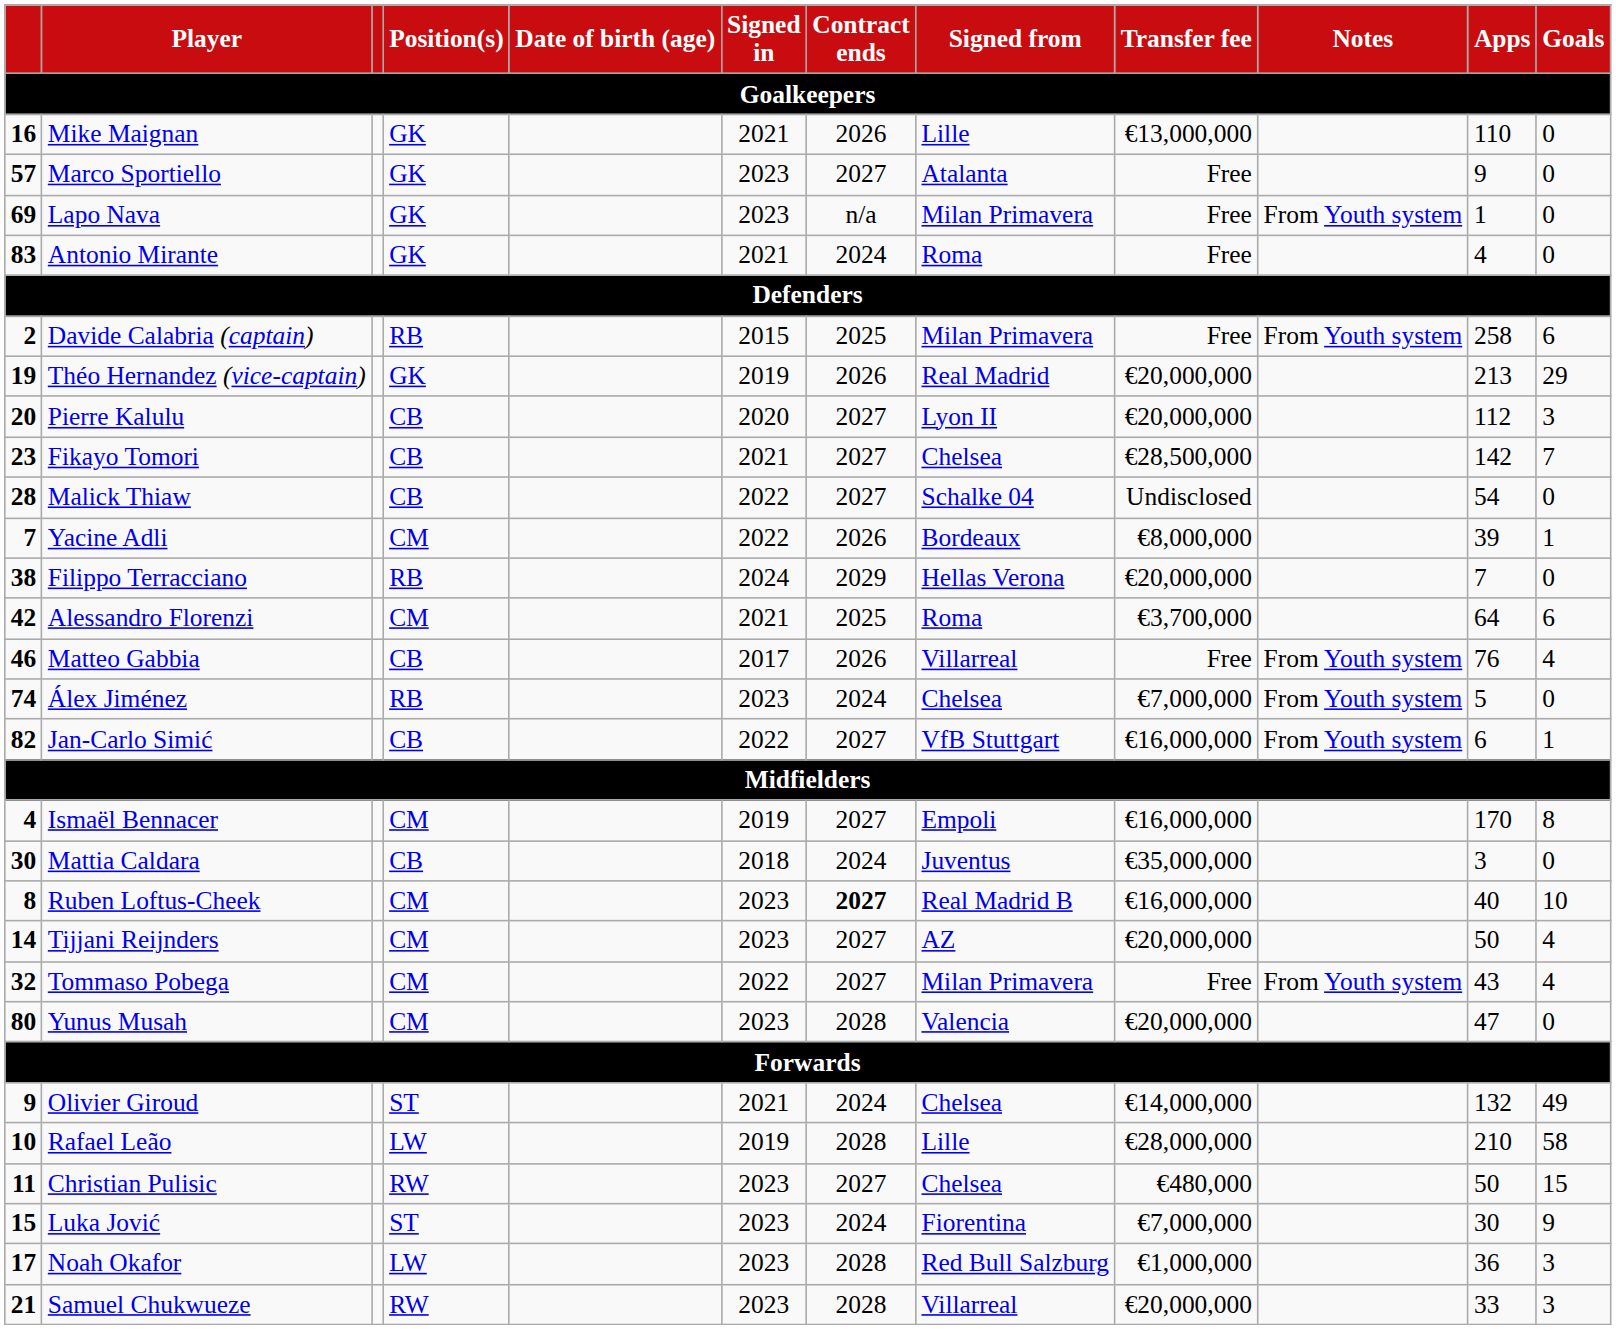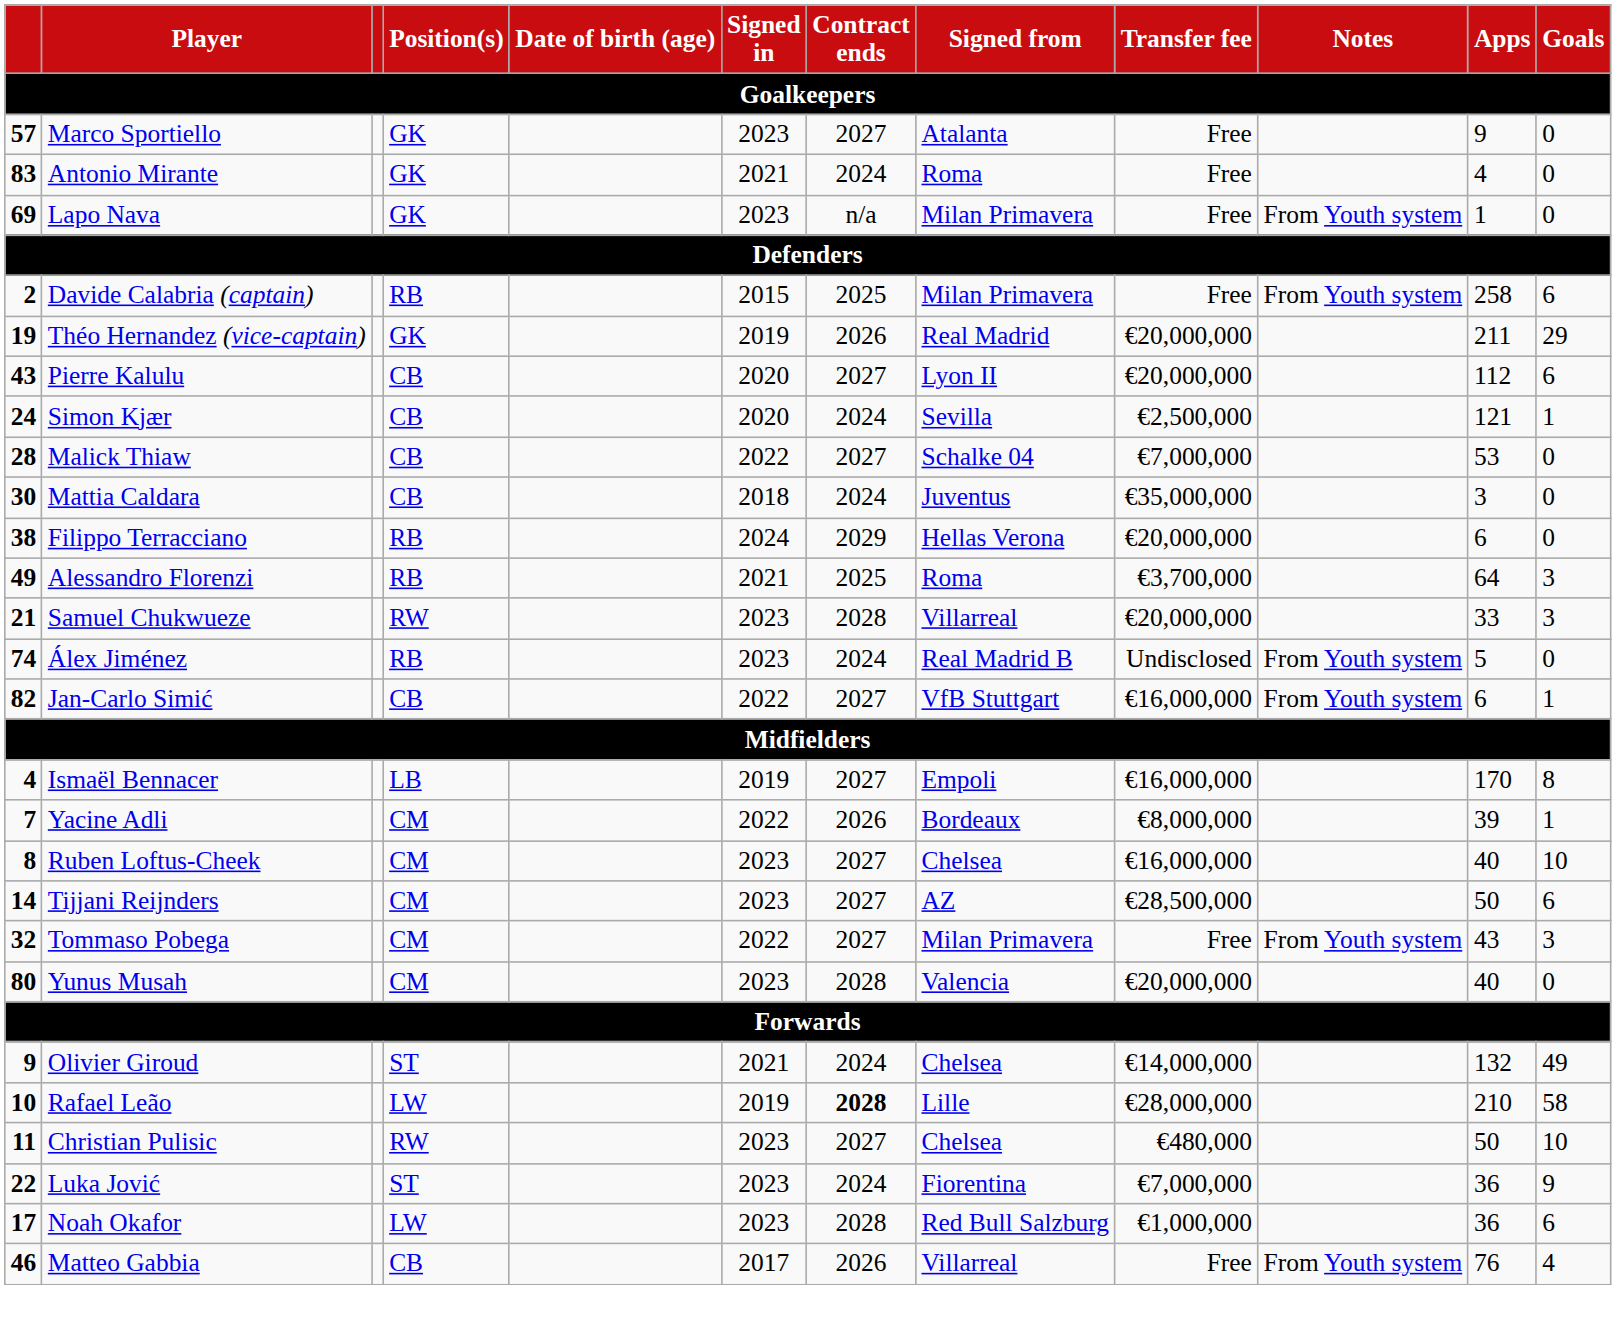 <table class="wikitable sortable">
 <tr>
 <th style="background:#c90c0f; color:white; text-align:center"></th>
 <th style="background:#c90c0f; color:white; text-align:center">Player</th>
 <th style="background:#c90c0f; color:white; text-align:center"></th>
 <th style="background:#c90c0f; color:white; text-align:center">Position(s)</th>
 <th style="background:#c90c0f; color:white; text-align:center">Date of birth (age)</th>
 <th style="background:#c90c0f; color:white; text-align:center;">Signed<br>in</th>
 <th style="background:#c90c0f; color:white; text-align:center;">Contract<br>ends</th>
 <th style="background:#c90c0f; color:white; text-align:center;">Signed from</th>
 <th style="background:#c90c0f; color:white; text-align:center;">Transfer fee</th>
 <th style="background:#c90c0f; color:white; text-align:center;">Notes</th>
 <th style="background:#c90c0f; color:white; text-align:center;">Apps</th>
 <th style="background:#c90c0f; color:white; text-align:center;">Goals</th>
 </tr>
 <tr>
 <th colspan="12" style="background:#000; color:white; text-align:center;">Goalkeepers</th>
 </tr>
 <tr>
-<td style="text-align:right"><strong>16</strong></td>
-<td><a href='#'>Mike Maignan</a></td>
-<td style="text-align:center"></td>
-<td><a href='#'>GK</a></td>
-<td style="text-align:right"></td>
-<td style="text-align:center">2021</td>
-<td style="text-align:center">2026</td>
-<td style="text-align:left"> <a href='#'>Lille</a></td>
-<td style="text-align:right">€13,000,000</td>
-<td></td>
-<td>110</td>
-<td>0</td>
-</tr>
-<tr>
 <td style="text-align:right"><strong>57</strong></td>
 <td><a href='#'>Marco Sportiello</a></td>
 <td style="text-align:center"></td>
 <td><a href='#'>GK</a></td>
 <td style="text-align:right"></td>
 <td style="text-align:center">2023</td>
 <td style="text-align:center">2027</td>
 <td style="text-align:left"> <a href='#'>Atalanta</a></td>
 <td style="text-align:right">Free</td>
 <td></td>
 <td>9</td>
 <td>0</td>
 </tr>
 <tr>
+<td style="text-align:right"><strong>83</strong></td>
+<td><a href='#'>Antonio Mirante</a></td>
+<td style="text-align:center"></td>
+<td><a href='#'>GK</a></td>
+<td style="text-align:right"></td>
+<td style="text-align:center">2021</td>
+<td style="text-align:center">2024</td>
+<td style="text-align:left"> <a href='#'>Roma</a></td>
+<td style="text-align:right">Free</td>
+<td></td>
+<td>4</td>
+<td>0</td>
+</tr>
+<tr>
 <td style="text-align:right"><strong>69</strong></td>
 <td><a href='#'>Lapo Nava</a></td>
 <td style="text-align:center"></td>
 <td><a href='#'>GK</a></td>
 <td style="text-align:right"></td>
 <td style="text-align:center">2023</td>
 <td style="text-align:center">n/a</td>
 <td style="text-align:left"> <a href='#'>Milan Primavera</a></td>
 <td style="text-align:right">Free</td>
 <td>From <a href='#'>Youth system</a></td>
 <td>1</td>
-<td>0</td>
-</tr>
-<tr>
-<td style="text-align:right"><strong>83</strong></td>
-<td><a href='#'>Antonio Mirante</a></td>
-<td style="text-align:center"></td>
-<td><a href='#'>GK</a></td>
-<td style="text-align:right"></td>
-<td style="text-align:center">2021</td>
-<td style="text-align:center">2024</td>
-<td style="text-align:left"> <a href='#'>Roma</a></td>
-<td style="text-align:right">Free</td>
-<td></td>
-<td>4</td>
 <td>0</td>
 </tr>
 <tr>
 <th colspan="12" style="background:#000; color:white; text-align:center;">Defenders</th>
 </tr>
 <tr>
 <td style="text-align:right"><strong>2</strong></td>
 <td><a href='#'>Davide Calabria</a> <em>(<a href='#'>captain</a>)</em></td>
 <td style="text-align:center"></td>
 <td><a href='#'>RB</a></td>
 <td style="text-align:right"></td>
 <td style="text-align:center">2015</td>
 <td style="text-align:center">2025</td>
 <td style="text-align:left"> <a href='#'>Milan Primavera</a></td>
 <td style="text-align:right">Free</td>
 <td>From <a href='#'>Youth system</a></td>
 <td>258</td>
 <td>6</td>
 </tr>
 <tr>
 <td style="text-align:right"><strong>19</strong></td>
 <td><a href='#'>Théo Hernandez</a> <em>(<a href='#'>vice-captain</a>)</em></td>
 <td style="text-align:center"></td>
 <td><a href='#'>GK</a></td>
 <td style="text-align:right"></td>
 <td style="text-align:center">2019</td>
 <td style="text-align:center">2026</td>
 <td style="text-align:left"> <a href='#'>Real Madrid</a></td>
 <td style="text-align:right">€20,000,000</td>
 <td></td>
-<td>213</td>
+<td>211</td>
 <td>29</td>
 </tr>
 <tr>
-<td style="text-align:right"><strong>20</strong></td>
+<td style="text-align:right"><strong>43</strong></td>
 <td><a href='#'>Pierre Kalulu</a></td>
 <td style="text-align:center"></td>
 <td><a href='#'>CB</a></td>
 <td style="text-align:right"></td>
 <td style="text-align:center">2020</td>
 <td style="text-align:center">2027</td>
 <td style="text-align:left"> <a href='#'>Lyon II</a></td>
 <td style="text-align:right">€20,000,000</td>
 <td></td>
 <td>112</td>
-<td>3</td>
+<td>6</td>
 </tr>
 <tr>
-<td style="text-align:right"><strong>23</strong></td>
-<td><a href='#'>Fikayo Tomori</a></td>
+<td style="text-align:right"><strong>24</strong></td>
+<td><a href='#'>Simon Kjær</a></td>
 <td style="text-align:center"></td>
 <td><a href='#'>CB</a></td>
 <td style="text-align:right"></td>
-<td style="text-align:center">2021</td>
-<td style="text-align:center">2027</td>
-<td style="text-align:left"> <a href='#'>Chelsea</a></td>
-<td style="text-align:right">€28,500,000</td>
+<td style="text-align:center">2020</td>
+<td style="text-align:center">2024</td>
+<td style="text-align:left"> <a href='#'>Sevilla</a></td>
+<td style="text-align:right">€2,500,000</td>
 <td></td>
-<td>142</td>
-<td>7</td>
+<td>121</td>
+<td>1</td>
 </tr>
 <tr>
 <td style="text-align:right"><strong>28</strong></td>
 <td><a href='#'>Malick Thiaw</a></td>
 <td style="text-align:center"></td>
 <td><a href='#'>CB</a></td>
 <td style="text-align:right"></td>
 <td style="text-align:center">2022</td>
 <td style="text-align:center">2027</td>
 <td style="text-align:left"> <a href='#'>Schalke 04</a></td>
-<td style="text-align:right">Undisclosed</td>
+<td style="text-align:right">€7,000,000</td>
 <td></td>
-<td>54</td>
+<td>53</td>
 <td>0</td>
 </tr>
 <tr>
-<td style="text-align:right"><strong>7</strong></td>
-<td><a href='#'>Yacine Adli</a></td>
+<td style="text-align:right"><strong>30</strong></td>
+<td><a href='#'>Mattia Caldara</a></td>
 <td style="text-align:center"></td>
-<td><a href='#'>CM</a></td>
+<td><a href='#'>CB</a></td>
 <td style="text-align:right"></td>
-<td style="text-align:center">2022</td>
-<td style="text-align:center">2026</td>
-<td style="text-align:left"> <a href='#'>Bordeaux</a></td>
-<td style="text-align:right">€8,000,000</td>
+<td style="text-align:center">2018</td>
+<td style="text-align:center">2024</td>
+<td style="text-align:left"> <a href='#'>Juventus</a></td>
+<td style="text-align:right">€35,000,000</td>
 <td></td>
-<td>39</td>
-<td>1</td>
+<td>3</td>
+<td>0</td>
 </tr>
 <tr>
 <td style="text-align:right"><strong>38</strong></td>
 <td><a href='#'>Filippo Terracciano</a></td>
 <td style="text-align:center"></td>
 <td><a href='#'>RB</a></td>
 <td style="text-align:right"></td>
 <td style="text-align:center">2024</td>
 <td style="text-align:center">2029</td>
 <td style="text-align:left"> <a href='#'>Hellas Verona</a></td>
 <td style="text-align:right">€20,000,000</td>
 <td></td>
-<td>7</td>
+<td>6</td>
 <td>0</td>
 </tr>
 <tr>
-<td style="text-align:right"><strong>42</strong></td>
+<td style="text-align:right"><strong>49</strong></td>
 <td><a href='#'>Alessandro Florenzi</a></td>
 <td style="text-align:center"></td>
-<td><a href='#'>CM</a></td>
+<td><a href='#'>RB</a></td>
 <td style="text-align:right"></td>
 <td style="text-align:center">2021</td>
 <td style="text-align:center">2025</td>
 <td style="text-align:left"> <a href='#'>Roma</a></td>
 <td style="text-align:right">€3,700,000</td>
 <td></td>
 <td>64</td>
-<td>6</td>
+<td>3</td>
 </tr>
 <tr>
-<td style="text-align:right"><strong>46</strong></td>
-<td><a href='#'>Matteo Gabbia</a></td>
+<td style="text-align:right"><strong>21</strong></td>
+<td><a href='#'>Samuel Chukwueze</a></td>
 <td style="text-align:center"></td>
-<td><a href='#'>CB</a></td>
+<td><a href='#'>RW</a></td>
 <td style="text-align:right"></td>
-<td style="text-align:center">2017</td>
-<td style="text-align:center">2026</td>
+<td style="text-align:center">2023</td>
+<td style="text-align:center">2028</td>
 <td style="text-align:left"> <a href='#'>Villarreal</a></td>
-<td style="text-align:right">Free</td>
-<td>From <a href='#'>Youth system</a></td>
-<td>76</td>
-<td>4</td>
+<td style="text-align:right">€20,000,000</td>
+<td></td>
+<td>33</td>
+<td>3</td>
 </tr>
 <tr>
 <td style="text-align:right"><strong>74</strong></td>
 <td><a href='#'>Álex Jiménez</a></td>
 <td style="text-align:center"></td>
 <td><a href='#'>RB</a></td>
 <td style="text-align:right"></td>
 <td style="text-align:center">2023</td>
 <td style="text-align:center">2024</td>
-<td style="text-align:left"> <a href='#'>Chelsea</a></td>
-<td style="text-align:right">€7,000,000</td>
+<td style="text-align:left"> <a href='#'>Real Madrid B</a></td>
+<td style="text-align:right">Undisclosed</td>
 <td>From <a href='#'>Youth system</a></td>
 <td>5</td>
 <td>0</td>
 </tr>
 <tr>
 <td style="text-align:right"><strong>82</strong></td>
 <td><a href='#'>Jan-Carlo Simić</a></td>
 <td style="text-align:center"></td>
 <td><a href='#'>CB</a></td>
 <td style="text-align:right"></td>
 <td style="text-align:center">2022</td>
 <td style="text-align:center">2027</td>
 <td style="text-align:left"> <a href='#'>VfB Stuttgart</a></td>
 <td style="text-align:right">€16,000,000</td>
 <td>From <a href='#'>Youth system</a></td>
 <td>6</td>
 <td>1</td>
 </tr>
 <tr>
 <th colspan="12" style="background:#000; color:white; text-align:center;">Midfielders</th>
 </tr>
 <tr>
 <td style="text-align:right"><strong> 4 </strong></td>
 <td><a href='#'>Ismaël Bennacer</a></td>
 <td style="text-align:center"></td>
-<td><a href='#'>CM</a></td>
+<td><a href='#'>LB</a></td>
 <td style="text-align:right"></td>
 <td style="text-align:center">2019</td>
 <td style="text-align:center">2027</td>
 <td style="text-align:left"> <a href='#'>Empoli</a></td>
 <td style="text-align:right">€16,000,000</td>
 <td></td>
 <td>170</td>
 <td>8</td>
 </tr>
 <tr>
-<td style="text-align:right"><strong>30</strong></td>
-<td><a href='#'>Mattia Caldara</a></td>
+<td style="text-align:right"><strong>7</strong></td>
+<td><a href='#'>Yacine Adli</a></td>
 <td style="text-align:center"></td>
-<td><a href='#'>CB</a></td>
+<td><a href='#'>CM</a></td>
 <td style="text-align:right"></td>
-<td style="text-align:center">2018</td>
-<td style="text-align:center">2024</td>
-<td style="text-align:left"> <a href='#'>Juventus</a></td>
-<td style="text-align:right">€35,000,000</td>
+<td style="text-align:center">2022</td>
+<td style="text-align:center">2026</td>
+<td style="text-align:left"> <a href='#'>Bordeaux</a></td>
+<td style="text-align:right">€8,000,000</td>
 <td></td>
-<td>3</td>
-<td>0</td>
+<td>39</td>
+<td>1</td>
 </tr>
 <tr>
 <td style="text-align:right"><strong>8</strong></td>
 <td><a href='#'>Ruben Loftus-Cheek</a></td>
 <td style="text-align:center"></td>
 <td><a href='#'>CM</a></td>
 <td style="text-align:right"></td>
 <td style="text-align:center">2023</td>
-<td style="text-align:center"><strong>2027</strong></td>
-<td style="text-align:left"> <a href='#'>Real Madrid B</a></td>
+<td style="text-align:center">2027</td>
+<td style="text-align:left"> <a href='#'>Chelsea</a></td>
 <td style="text-align:right">€16,000,000</td>
 <td></td>
 <td>40</td>
 <td>10</td>
 </tr>
 <tr>
 <td style="text-align:right"><strong>14</strong></td>
 <td><a href='#'>Tijjani Reijnders</a></td>
 <td style="text-align:center"></td>
 <td><a href='#'>CM</a></td>
 <td style="text-align:right"></td>
 <td style="text-align:center">2023</td>
 <td style="text-align:center">2027</td>
 <td style="text-align:left"> <a href='#'>AZ</a></td>
-<td style="text-align:right">€20,000,000</td>
+<td style="text-align:right">€28,500,000</td>
 <td></td>
 <td>50</td>
-<td>4</td>
+<td>6</td>
 </tr>
 <tr>
 <td style="text-align:right"><strong>32</strong></td>
 <td><a href='#'>Tommaso Pobega</a></td>
 <td style="text-align:center"></td>
 <td><a href='#'>CM</a></td>
 <td style="text-align:right"></td>
 <td style="text-align:center">2022</td>
 <td style="text-align:center">2027</td>
 <td style="text-align:left"> <a href='#'>Milan Primavera</a></td>
 <td style="text-align:right">Free</td>
 <td>From <a href='#'>Youth system</a></td>
 <td>43</td>
-<td>4</td>
+<td>3</td>
 </tr>
 <tr>
 <td style="text-align:right"><strong>80</strong></td>
 <td><a href='#'>Yunus Musah</a></td>
 <td style="text-align:center"></td>
 <td><a href='#'>CM</a></td>
 <td style="text-align:right"></td>
 <td style="text-align:center">2023</td>
 <td style="text-align:center">2028</td>
 <td style="text-align:left"> <a href='#'>Valencia</a></td>
 <td style="text-align:right">€20,000,000</td>
 <td></td>
-<td>47</td>
+<td>40</td>
 <td>0</td>
 </tr>
 <tr>
 <th colspan="12" style="background:#000; color:white; text-align:center;">Forwards</th>
 </tr>
 <tr>
 <td style="text-align:right"><strong>9</strong></td>
 <td><a href='#'>Olivier Giroud</a></td>
 <td style="text-align:center"></td>
 <td><a href='#'>ST</a></td>
 <td style="text-align:right"></td>
 <td style="text-align:center">2021</td>
 <td style="text-align:center">2024</td>
 <td style="text-align:left"> <a href='#'>Chelsea</a></td>
 <td style="text-align:right">€14,000,000</td>
 <td></td>
 <td>132</td>
 <td>49</td>
 </tr>
 <tr>
 <td style="text-align:right"><strong>10</strong></td>
 <td><a href='#'>Rafael Leão</a></td>
 <td style="text-align:center"></td>
 <td><a href='#'>LW</a></td>
 <td style="text-align:right"></td>
 <td style="text-align:center">2019</td>
-<td style="text-align:center">2028</td>
+<td style="text-align:center"><strong>2028</strong></td>
 <td style="text-align:left"> <a href='#'>Lille</a></td>
 <td style="text-align:right">€28,000,000</td>
 <td></td>
 <td>210</td>
 <td>58</td>
 </tr>
 <tr>
 <td style="text-align:right"><strong>11</strong></td>
 <td><a href='#'>Christian Pulisic</a></td>
 <td style="text-align:center"></td>
 <td><a href='#'>RW</a></td>
 <td style="text-align:right"></td>
 <td style="text-align:center">2023</td>
 <td style="text-align:center">2027</td>
 <td style="text-align:left"> <a href='#'>Chelsea</a></td>
 <td style="text-align:right">€480,000</td>
 <td></td>
 <td>50</td>
-<td>15</td>
+<td>10</td>
 </tr>
 <tr>
-<td style="text-align:right"><strong>15</strong></td>
+<td style="text-align:right"><strong>22</strong></td>
 <td><a href='#'>Luka Jović</a></td>
 <td style="text-align:center"></td>
 <td><a href='#'>ST</a></td>
 <td style="text-align:right"></td>
 <td style="text-align:center">2023</td>
 <td style="text-align:center">2024</td>
 <td style="text-align:left"> <a href='#'>Fiorentina</a></td>
 <td style="text-align:right">€7,000,000</td>
 <td></td>
-<td>30</td>
+<td>36</td>
 <td>9</td>
 </tr>
 <tr>
 <td style="text-align:right"><strong>17</strong></td>
 <td><a href='#'>Noah Okafor</a></td>
 <td style="text-align:center"></td>
 <td><a href='#'>LW</a></td>
 <td style="text-align:right"></td>
 <td style="text-align:center">2023</td>
 <td style="text-align:center">2028</td>
 <td style="text-align:left"> <a href='#'>Red Bull Salzburg</a></td>
 <td style="text-align:right">€1,000,000</td>
 <td></td>
 <td>36</td>
-<td>3</td>
+<td>6</td>
 </tr>
 <tr>
-<td style="text-align:right"><strong>21</strong></td>
-<td><a href='#'>Samuel Chukwueze</a></td>
+<td style="text-align:right"><strong>46</strong></td>
+<td><a href='#'>Matteo Gabbia</a></td>
 <td style="text-align:center"></td>
-<td><a href='#'>RW</a></td>
+<td><a href='#'>CB</a></td>
 <td style="text-align:right"></td>
-<td style="text-align:center">2023</td>
-<td style="text-align:center">2028</td>
+<td style="text-align:center">2017</td>
+<td style="text-align:center">2026</td>
 <td style="text-align:left"> <a href='#'>Villarreal</a></td>
-<td style="text-align:right">€20,000,000</td>
-<td></td>
-<td>33</td>
-<td>3</td>
+<td style="text-align:right">Free</td>
+<td>From <a href='#'>Youth system</a></td>
+<td>76</td>
+<td>4</td>
 </tr>
 </table>
